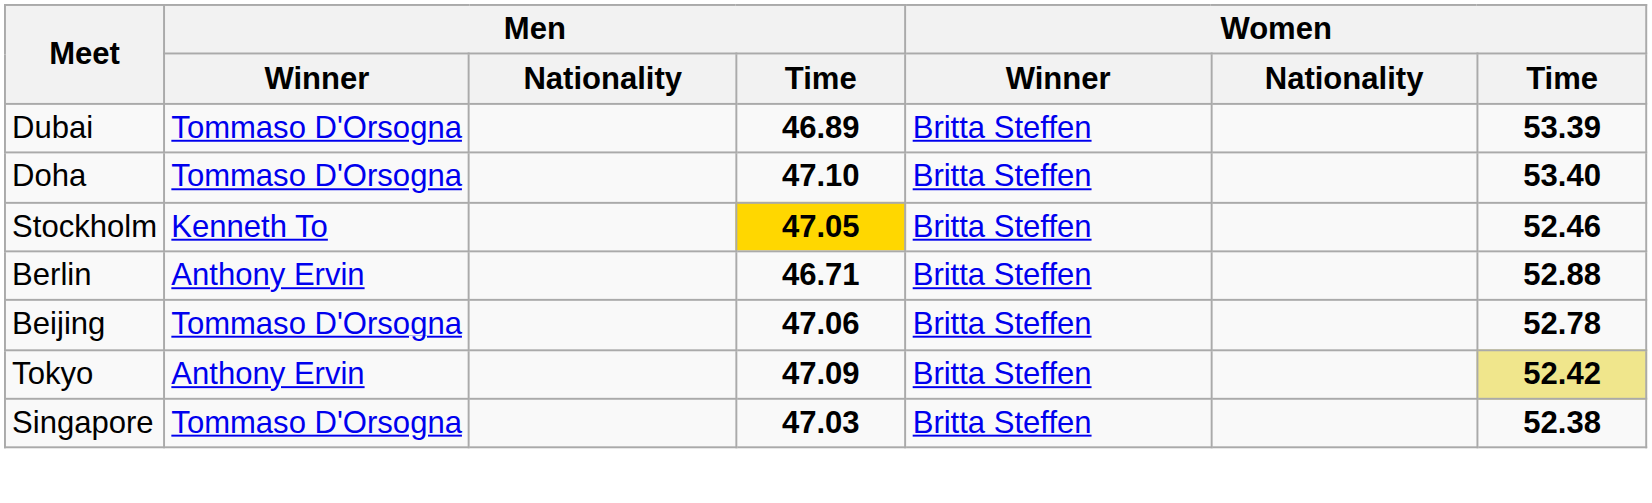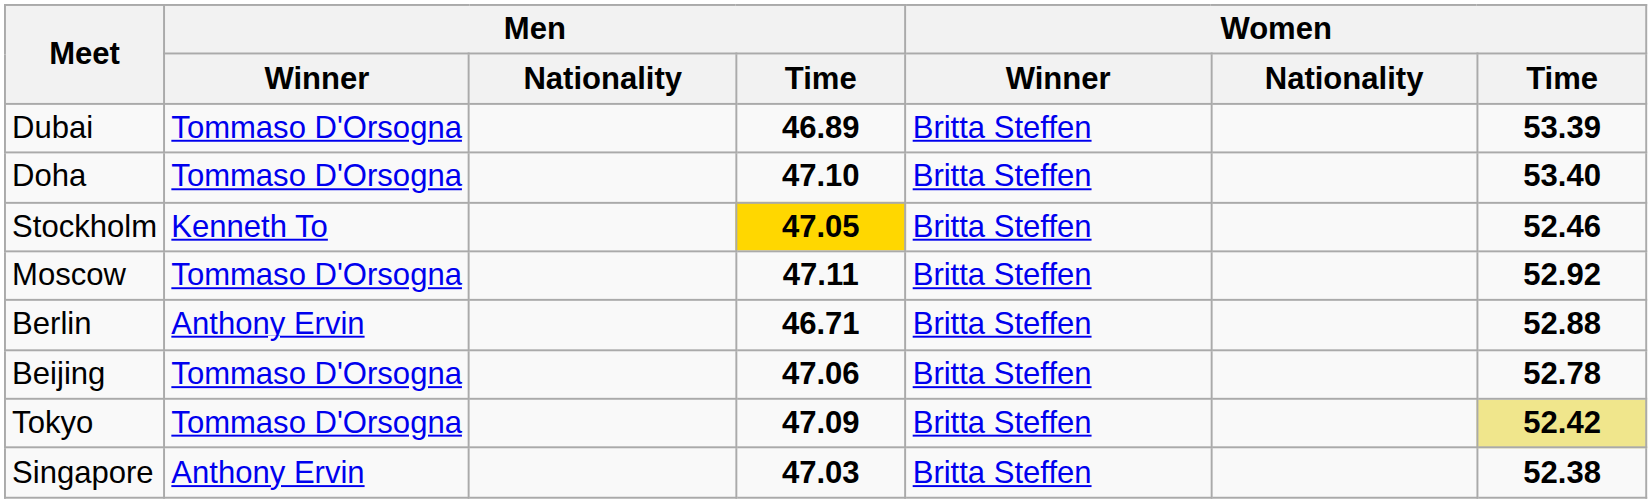 <table class="wikitable">
 <tr>
 <th rowspan="2">Meet</th>
 <th colspan="3">Men</th>
 <th colspan="3">Women</th>
 </tr>
 <tr>
 <th width=150>Winner</th>
 <th width=130>Nationality</th>
 <th width=80>Time</th>
 <th width=150>Winner</th>
 <th width=130>Nationality</th>
 <th width=80>Time</th>
 </tr>
 <tr>
 <td>Dubai</td>
 <td><a href='#'>Tommaso D'Orsogna</a></td>
 <td></td>
 <td align=center><strong>46.89</strong></td>
 <td><a href='#'>Britta Steffen</a></td>
 <td></td>
 <td align=center><strong>53.39</strong></td>
 </tr>
 <tr>
 <td>Doha</td>
 <td><a href='#'>Tommaso D'Orsogna</a></td>
 <td></td>
 <td align=center><strong>47.10</strong></td>
 <td><a href='#'>Britta Steffen</a></td>
 <td></td>
 <td align=center><strong>53.40</strong></td>
 </tr>
 <tr>
 <td>Stockholm</td>
 <td><a href='#'>Kenneth To</a></td>
 <td></td>
 <td align=center style="background: gold;"><strong>47.05</strong></td>
 <td><a href='#'>Britta Steffen</a></td>
 <td></td>
 <td align=center><strong>52.46</strong></td>
 </tr>
 <tr>
+<td>Moscow</td>
+<td><a href='#'>Tommaso D'Orsogna</a></td>
+<td></td>
+<td align=center><strong>47.11</strong></td>
+<td><a href='#'>Britta Steffen</a></td>
+<td></td>
+<td align=center><strong>52.92</strong></td>
+</tr>
+<tr>
 <td>Berlin</td>
 <td><a href='#'>Anthony Ervin</a></td>
 <td></td>
 <td align=center><strong>46.71</strong></td>
 <td><a href='#'>Britta Steffen</a></td>
 <td></td>
 <td align=center><strong>52.88</strong></td>
 </tr>
 <tr>
 <td>Beijing</td>
 <td><a href='#'>Tommaso D'Orsogna</a></td>
 <td></td>
 <td align=center><strong>47.06</strong></td>
 <td><a href='#'>Britta Steffen</a></td>
 <td></td>
 <td align=center><strong>52.78</strong></td>
 </tr>
 <tr>
 <td>Tokyo</td>
-<td><a href='#'>Anthony Ervin</a></td>
+<td><a href='#'>Tommaso D'Orsogna</a></td>
 <td></td>
 <td align=center><strong>47.09</strong></td>
 <td><a href='#'>Britta Steffen</a></td>
 <td></td>
 <td align=center style="background: khaki;"><strong>52.42</strong></td>
 </tr>
 <tr>
 <td>Singapore</td>
-<td><a href='#'>Tommaso D'Orsogna</a></td>
+<td><a href='#'>Anthony Ervin</a></td>
 <td></td>
 <td align=center><strong>47.03</strong></td>
 <td><a href='#'>Britta Steffen</a></td>
 <td></td>
 <td align=center><strong>52.38</strong></td>
 </tr>
 </table>
